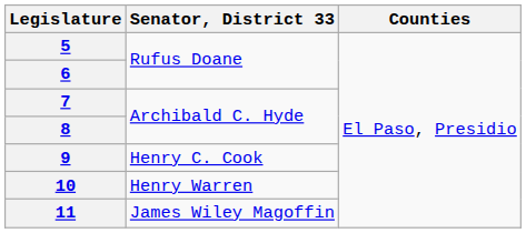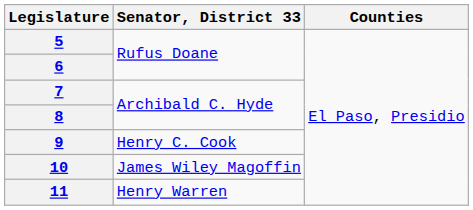 <table class="wikitable">
 <tr>
 <th>Legislature</th>
 <th>Senator, District 33</th>
 <th>Counties</th>
 </tr>
 <tr>
 <th><a href='#'>5</a></th>
 <td rowspan=2><a href='#'>Rufus Doane</a></td>
 <td rowspan=7><a href='#'>El Paso</a>, <a href='#'>Presidio</a></td>
 </tr>
 <tr>
 <th><a href='#'>6</a></th>
 </tr>
 <tr>
 <th><a href='#'>7</a></th>
 <td rowspan=2><a href='#'>Archibald C. Hyde</a></td>
 </tr>
 <tr>
 <th><a href='#'>8</a></th>
 </tr>
 <tr>
 <th><a href='#'>9</a></th>
 <td><a href='#'>Henry C. Cook</a></td>
 </tr>
 <tr>
 <th><a href='#'>10</a></th>
-<td><a href='#'>Henry Warren</a></td>
+<td><a href='#'>James Wiley Magoffin</a></td>
 </tr>
 <tr>
 <th><a href='#'>11</a></th>
-<td><a href='#'>James Wiley Magoffin</a></td>
+<td><a href='#'>Henry Warren</a></td>
 </tr>
 </table>
